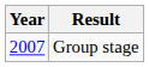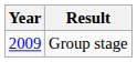 <table class="wikitable">
 <tr>
 <th>Year</th>
 <th>Result</th>
 </tr>
 <tr>
-<td><a href='#'>2007</a></td>
+<td><a href='#'>2009</a></td>
 <td>Group stage</td>
 </tr>
 </table>
